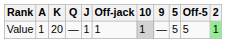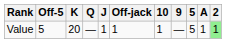 <table class="wikitable">
 <tr>
 <th>Rank</th>
-<th>A</th>
+<th>Off-5</th>
 <th>K</th>
 <th>Q</th>
 <th>J</th>
 <th>Off-jack</th>
 <th>10</th>
 <th>9</th>
 <th>5</th>
-<th>Off-5</th>
+<th>A</th>
 <th>2</th>
 </tr>
 <tr>
 <td>Value</td>
-<td>1</td>
+<td>5</td>
 <td>20</td>
 <td>—</td>
 <td>1</td>
 <td>1</td>
-<td style="background: lightgrey;">1</td>
+<td>1</td>
 <td>—</td>
 <td>5</td>
-<td>5</td>
+<td>1</td>
 <td style="background: lightgreen;">1</td>
 </tr>
 </table>
